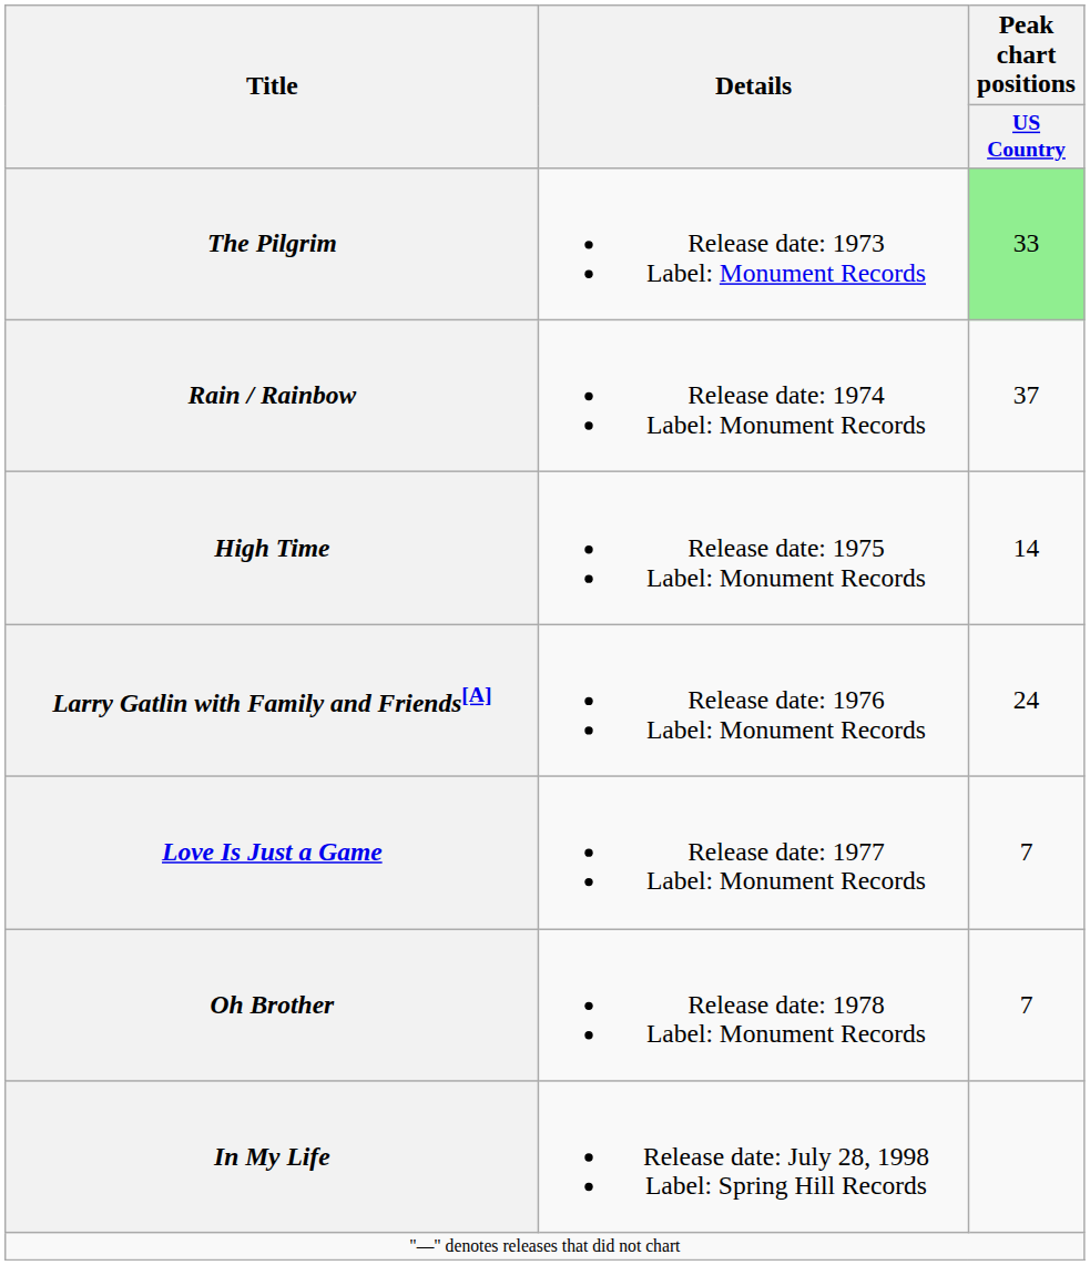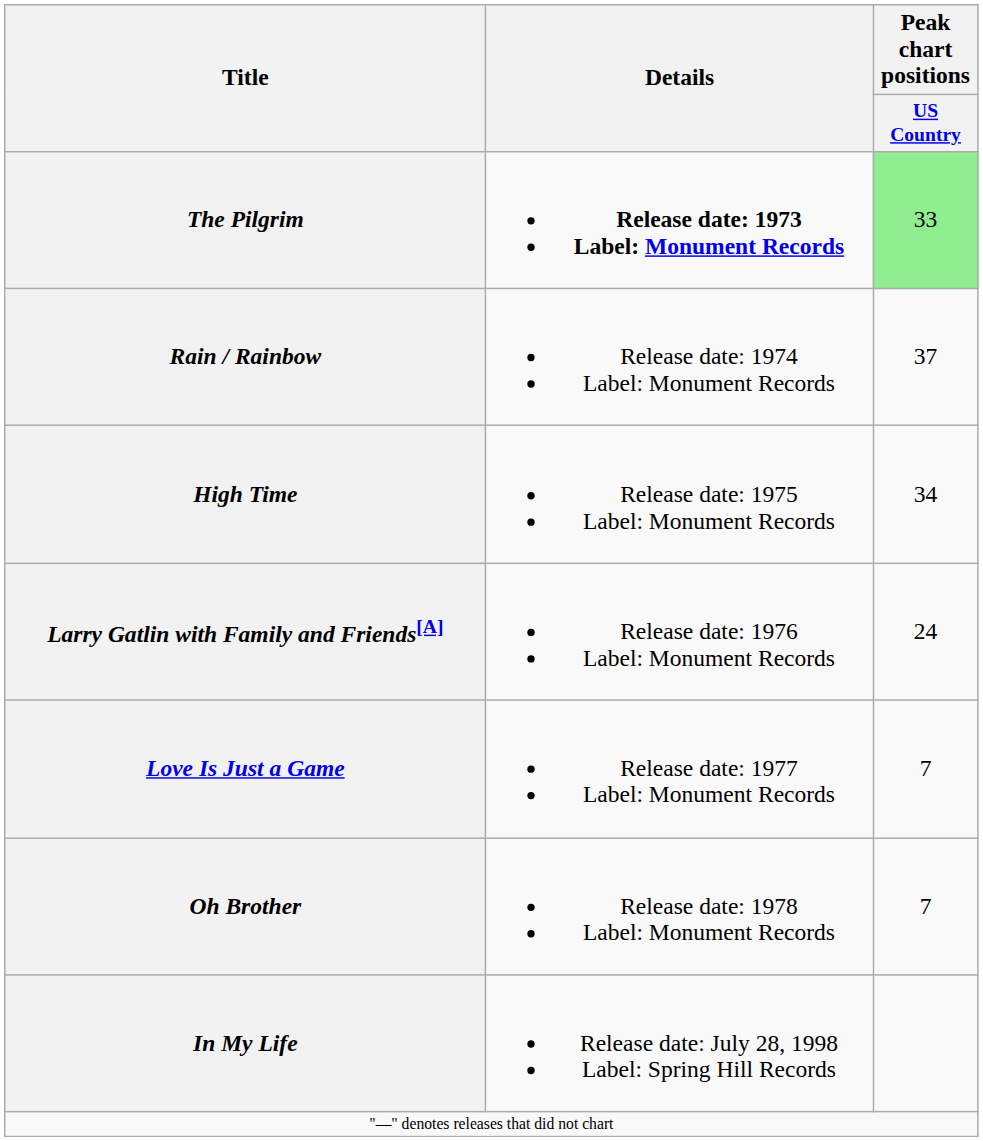 <table class="wikitable plainrowheaders" style="text-align:center;">
 <tr>
 <th rowspan="2" style="width:20em;">Title</th>
 <th rowspan="2" style="width:16em;">Details</th>
 <th>Peak chart<br>positions</th>
 </tr>
 <tr style="font-size:smaller;">
 <th width="65"><a href='#'>US Country</a></th>
 </tr>
 <tr>
 <th scope="row"><em>The Pilgrim</em></th>
-<td><br><ul><li>Release date: 1973</li><li>Label: <a href='#'>Monument Records</a></li></ul></td>
+<td><strong><br><ul><li>Release date: 1973</li><li>Label: <a href='#'>Monument Records</a></li></ul></strong></td>
 <td style="background: lightgreen;">33</td>
 </tr>
 <tr>
 <th scope="row"><em>Rain / Rainbow</em></th>
 <td><br><ul><li>Release date: 1974</li><li>Label: Monument Records</li></ul></td>
 <td>37</td>
 </tr>
 <tr>
 <th scope="row"><em>High Time</em></th>
 <td><br><ul><li>Release date: 1975</li><li>Label: Monument Records</li></ul></td>
-<td>14</td>
+<td>34</td>
 </tr>
 <tr>
 <th scope="row"><em>Larry Gatlin with Family and Friends</em><sup><a href='#'><strong>[A]</strong></a></sup></th>
 <td><br><ul><li>Release date: 1976</li><li>Label: Monument Records</li></ul></td>
 <td>24</td>
 </tr>
 <tr>
 <th scope="row"><em><a href='#'>Love Is Just a Game</a></em></th>
 <td><br><ul><li>Release date: 1977</li><li>Label: Monument Records</li></ul></td>
 <td>7</td>
 </tr>
 <tr>
 <th scope="row"><em>Oh Brother</em></th>
 <td><br><ul><li>Release date: 1978</li><li>Label: Monument Records</li></ul></td>
 <td>7</td>
 </tr>
 <tr>
 <th scope="row"><em>In My Life</em></th>
 <td><br><ul><li>Release date: July 28, 1998</li><li>Label: Spring Hill Records</li></ul></td>
 <td></td>
 </tr>
 <tr>
 <td colspan="5" style="font-size:8pt">"—" denotes releases that did not chart</td>
 </tr>
 <tr>
 </tr>
 </table>
